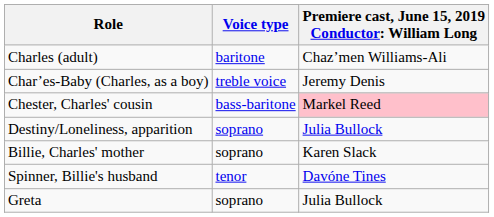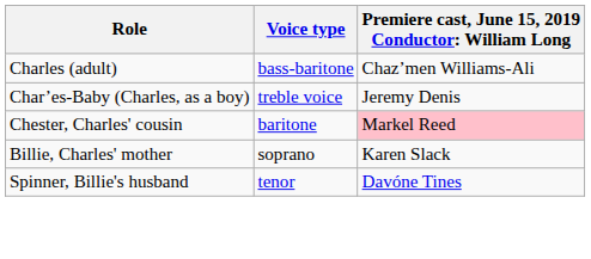 <table class="wikitable">
 <tr>
 <th>Role</th>
 <th><a href='#'>Voice type</a></th>
 <th>Premiere cast, June 15, 2019<br><a href='#'>Conductor</a>: William Long</th>
 </tr>
 <tr>
 <td>Charles (adult)</td>
-<td><a href='#'>baritone</a></td>
+<td><a href='#'>bass-baritone</a></td>
 <td>Chaz’men Williams-Ali</td>
 </tr>
 <tr>
 <td>Char’es-Baby (Charles, as a boy)</td>
 <td><a href='#'>treble voice</a></td>
 <td>Jeremy Denis</td>
 </tr>
 <tr>
 <td>Chester, Charles' cousin</td>
-<td><a href='#'>bass-baritone</a></td>
+<td><a href='#'>baritone</a></td>
 <td style="background: pink;">Markel Reed</td>
-</tr>
-<tr>
-<td>Destiny/Loneliness, apparition</td>
-<td><a href='#'>soprano</a></td>
-<td><a href='#'>Julia Bullock</a></td>
 </tr>
 <tr>
 <td>Billie, Charles' mother</td>
 <td>soprano</td>
 <td>Karen Slack</td>
 </tr>
 <tr>
 <td>Spinner, Billie's husband</td>
 <td><a href='#'>tenor</a></td>
 <td><a href='#'>Davóne Tines</a></td>
 </tr>
-<tr>
-<td>Greta</td>
-<td>soprano</td>
-<td>Julia Bullock</td>
-</tr>
 </table>
